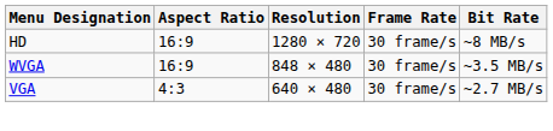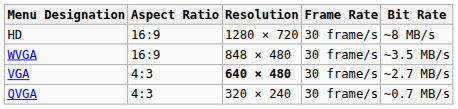 <table class="wikitable plainlinks">
 <tr>
 <th>Menu Designation</th>
 <th>Aspect Ratio</th>
 <th>Resolution</th>
 <th>Frame Rate</th>
 <th>Bit Rate</th>
 </tr>
 <tr>
 <td>HD</td>
 <td>16:9</td>
 <td>1280 × 720</td>
 <td>30 frame/s</td>
 <td>~8 MB/s</td>
 </tr>
 <tr>
 <td><a href='#'>WVGA</a></td>
 <td>16:9</td>
 <td>848 × 480</td>
 <td>30 frame/s</td>
 <td>~3.5 MB/s</td>
 </tr>
 <tr>
 <td><a href='#'>VGA</a></td>
 <td>4:3</td>
-<td>640 × 480</td>
+<td><strong>640 × 480</strong></td>
 <td>30 frame/s</td>
 <td>~2.7 MB/s</td>
 </tr>
+<tr>
+<td><a href='#'>QVGA</a></td>
+<td>4:3</td>
+<td>320 × 240</td>
+<td>30 frame/s</td>
+<td>~0.7 MB/s</td>
+</tr>
 </table>
